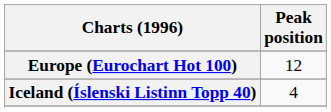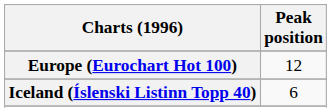 <table class="wikitable sortable plainrowheaders" style="text-align:center">
 <tr>
 <th>Charts (1996)</th>
 <th>Peak<br>position</th>
 </tr>
 <tr>
 </tr>
 <tr>
 <th scope="row">Europe (<a href='#'>Eurochart Hot 100</a>)</th>
 <td>12</td>
 </tr>
 <tr>
 </tr>
 <tr>
 <th scope="row">Iceland (<a href='#'>Íslenski Listinn Topp 40</a>)</th>
-<td>4</td>
+<td>6</td>
 </tr>
 <tr>
 </tr>
 <tr>
 </tr>
 <tr>
 </tr>
 </table>
